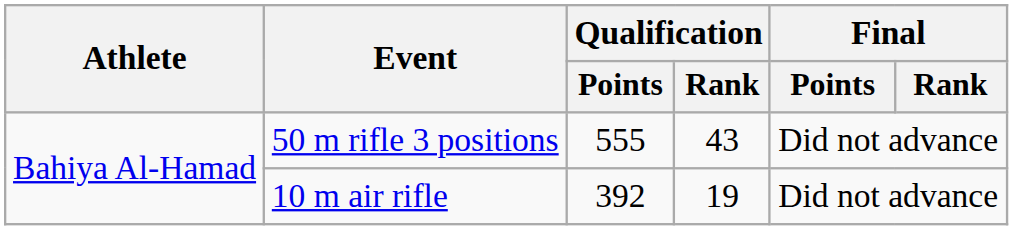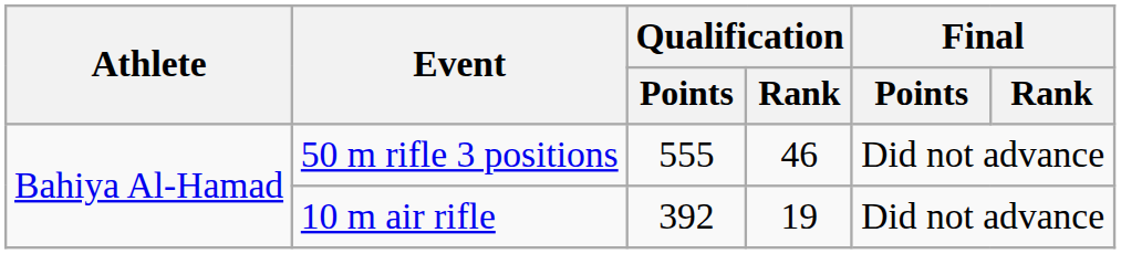 <table class="wikitable" style="font-size:90%">
 <tr>
 <th rowspan="2">Athlete</th>
 <th rowspan="2">Event</th>
 <th colspan=2>Qualification</th>
 <th colspan=2>Final</th>
 </tr>
 <tr style="font-size:95%">
 <th scope="col">Points</th>
 <th scope="col">Rank</th>
 <th scope="col">Points</th>
 <th scope="col">Rank</th>
 </tr>
 <tr align=center>
 <td align=left rowspan=2><a href='#'>Bahiya Al-Hamad</a></td>
 <td align=left><a href='#'>50 m rifle 3 positions</a></td>
 <td>555</td>
-<td>43</td>
+<td>46</td>
 <td colspan=2>Did not advance</td>
 </tr>
 <tr align=center>
 <td align=left><a href='#'>10 m air rifle</a></td>
 <td>392</td>
 <td>19</td>
 <td colspan=2>Did not advance</td>
 </tr>
 </table>
